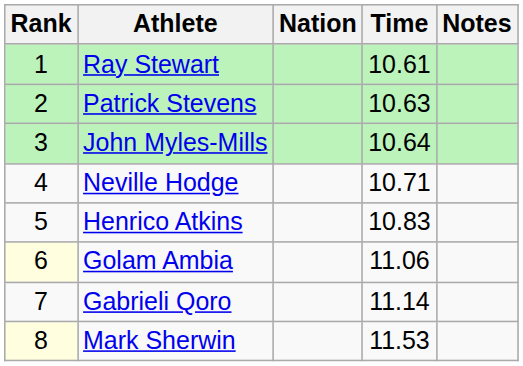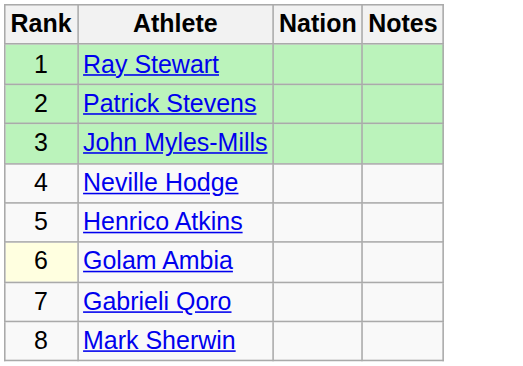 <table class="wikitable sortable" style="text-align:center">
 <tr>
 <th>Rank</th>
 <th>Athlete</th>
 <th>Nation</th>
-<th>Time</th>
 <th>Notes</th>
 </tr>
 <tr style="background:#bbf3bb;">
 <td>1</td>
 <td align=left><a href='#'>Ray Stewart</a></td>
 <td align=left></td>
-<td>10.61</td>
 <td></td>
 </tr>
 <tr style="background:#bbf3bb;">
 <td>2</td>
 <td align=left><a href='#'>Patrick Stevens</a></td>
 <td align=left></td>
-<td>10.63</td>
 <td></td>
 </tr>
 <tr style="background:#bbf3bb;">
 <td>3</td>
 <td align=left><a href='#'>John Myles-Mills</a></td>
 <td align=left></td>
-<td>10.64</td>
 <td></td>
 </tr>
 <tr>
 <td>4</td>
 <td align=left><a href='#'>Neville Hodge</a></td>
 <td align=left></td>
-<td>10.71</td>
 <td></td>
 </tr>
 <tr>
 <td>5</td>
 <td align=left><a href='#'>Henrico Atkins</a></td>
 <td align=left></td>
-<td>10.83</td>
 <td></td>
 </tr>
 <tr>
 <td style="background: lightyellow;">6</td>
 <td align=left><a href='#'>Golam Ambia</a></td>
 <td align=left></td>
-<td>11.06</td>
 <td></td>
 </tr>
 <tr>
 <td>7</td>
 <td align=left><a href='#'>Gabrieli Qoro</a></td>
 <td align=left></td>
-<td>11.14</td>
 <td></td>
 </tr>
 <tr>
-<td style="background: lightyellow;">8</td>
+<td>8</td>
 <td align=left><a href='#'>Mark Sherwin</a></td>
 <td align=left></td>
-<td>11.53</td>
 <td></td>
 </tr>
 </table>
